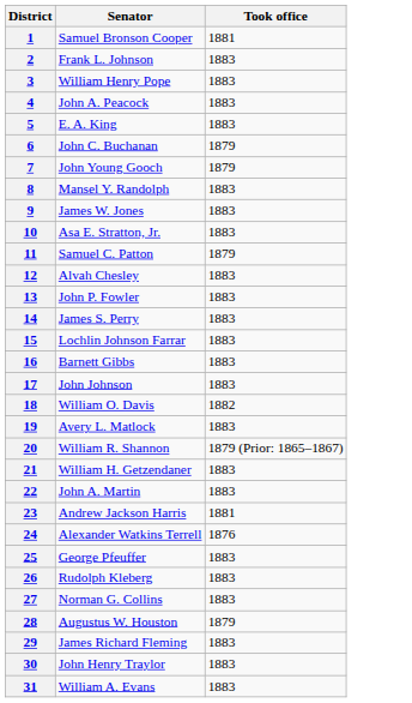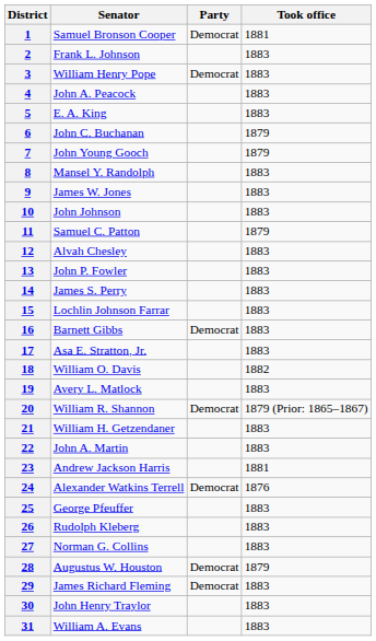 <table class="wikitable">
 <tr>
 <th>District</th>
 <th>Senator</th>
+<th>Party</th>
 <th>Took office</th>
 </tr>
 <tr>
 <th><a href='#'>1</a></th>
 <td><a href='#'>Samuel Bronson Cooper</a></td>
+<td>Democrat</td>
 <td>1881</td>
 </tr>
 <tr>
 <th><a href='#'>2</a></th>
 <td><a href='#'>Frank L. Johnson</a></td>
+<td></td>
 <td>1883</td>
 </tr>
 <tr>
 <th><a href='#'>3</a></th>
 <td><a href='#'>William Henry Pope</a></td>
+<td>Democrat</td>
 <td>1883</td>
 </tr>
 <tr>
 <th><a href='#'>4</a></th>
 <td><a href='#'>John A. Peacock</a></td>
+<td></td>
 <td>1883</td>
 </tr>
 <tr>
 <th><a href='#'>5</a></th>
 <td><a href='#'>E. A. King</a></td>
+<td></td>
 <td>1883</td>
 </tr>
 <tr>
 <th><a href='#'>6</a></th>
 <td><a href='#'>John C. Buchanan</a></td>
+<td></td>
 <td>1879</td>
 </tr>
 <tr>
 <th><a href='#'>7</a></th>
 <td><a href='#'>John Young Gooch</a></td>
+<td></td>
 <td>1879</td>
 </tr>
 <tr>
 <th><a href='#'>8</a></th>
 <td><a href='#'>Mansel Y. Randolph</a></td>
+<td></td>
 <td>1883</td>
 </tr>
 <tr>
 <th><a href='#'>9</a></th>
 <td><a href='#'>James W. Jones</a></td>
+<td></td>
 <td>1883</td>
 </tr>
 <tr>
 <th><a href='#'>10</a></th>
-<td><a href='#'>Asa E. Stratton, Jr.</a></td>
+<td><a href='#'>John Johnson</a></td>
+<td></td>
 <td>1883</td>
 </tr>
 <tr>
 <th><a href='#'>11</a></th>
 <td><a href='#'>Samuel C. Patton</a></td>
+<td></td>
 <td>1879</td>
 </tr>
 <tr>
 <th><a href='#'>12</a></th>
 <td><a href='#'>Alvah Chesley</a></td>
+<td></td>
 <td>1883</td>
 </tr>
 <tr>
 <th><a href='#'>13</a></th>
 <td><a href='#'>John P. Fowler</a></td>
+<td></td>
 <td>1883</td>
 </tr>
 <tr>
 <th><a href='#'>14</a></th>
 <td><a href='#'>James S. Perry</a></td>
+<td></td>
 <td>1883</td>
 </tr>
 <tr>
 <th><a href='#'>15</a></th>
 <td><a href='#'>Lochlin Johnson Farrar</a></td>
+<td></td>
 <td>1883</td>
 </tr>
 <tr>
 <th><a href='#'>16</a></th>
 <td><a href='#'>Barnett Gibbs</a></td>
+<td>Democrat</td>
 <td>1883</td>
 </tr>
 <tr>
 <th><a href='#'>17</a></th>
-<td><a href='#'>John Johnson</a></td>
+<td><a href='#'>Asa E. Stratton, Jr.</a></td>
+<td></td>
 <td>1883</td>
 </tr>
 <tr>
 <th><a href='#'>18</a></th>
 <td><a href='#'>William O. Davis</a></td>
+<td></td>
 <td>1882</td>
 </tr>
 <tr>
 <th><a href='#'>19</a></th>
 <td><a href='#'>Avery L. Matlock</a></td>
+<td></td>
 <td>1883</td>
 </tr>
 <tr>
 <th><a href='#'>20</a></th>
 <td><a href='#'>William R. Shannon</a></td>
+<td>Democrat</td>
 <td>1879 (Prior: 1865–1867)</td>
 </tr>
 <tr>
 <th><a href='#'>21</a></th>
 <td><a href='#'>William H. Getzendaner</a></td>
+<td></td>
 <td>1883</td>
 </tr>
 <tr>
 <th><a href='#'>22</a></th>
 <td><a href='#'>John A. Martin</a></td>
+<td></td>
 <td>1883</td>
 </tr>
 <tr>
 <th><a href='#'>23</a></th>
 <td><a href='#'>Andrew Jackson Harris</a></td>
+<td></td>
 <td>1881</td>
 </tr>
 <tr>
 <th><a href='#'>24</a></th>
 <td><a href='#'>Alexander Watkins Terrell</a></td>
+<td>Democrat</td>
 <td>1876</td>
 </tr>
 <tr>
 <th><a href='#'>25</a></th>
 <td><a href='#'>George Pfeuffer</a></td>
+<td></td>
 <td>1883</td>
 </tr>
 <tr>
 <th><a href='#'>26</a></th>
 <td><a href='#'>Rudolph Kleberg</a></td>
+<td></td>
 <td>1883</td>
 </tr>
 <tr>
 <th><a href='#'>27</a></th>
 <td><a href='#'>Norman G. Collins</a></td>
+<td></td>
 <td>1883</td>
 </tr>
 <tr>
 <th><a href='#'>28</a></th>
 <td><a href='#'>Augustus W. Houston</a></td>
+<td>Democrat</td>
 <td>1879</td>
 </tr>
 <tr>
 <th><a href='#'>29</a></th>
 <td><a href='#'>James Richard Fleming</a></td>
+<td>Democrat</td>
 <td>1883</td>
 </tr>
 <tr>
 <th><a href='#'>30</a></th>
 <td><a href='#'>John Henry Traylor</a></td>
+<td></td>
 <td>1883</td>
 </tr>
 <tr>
 <th><a href='#'>31</a></th>
 <td><a href='#'>William A. Evans</a></td>
+<td></td>
 <td>1883</td>
 </tr>
 </table>
